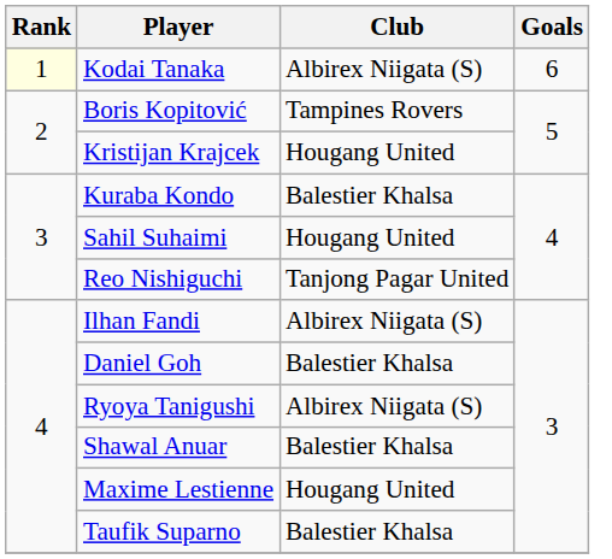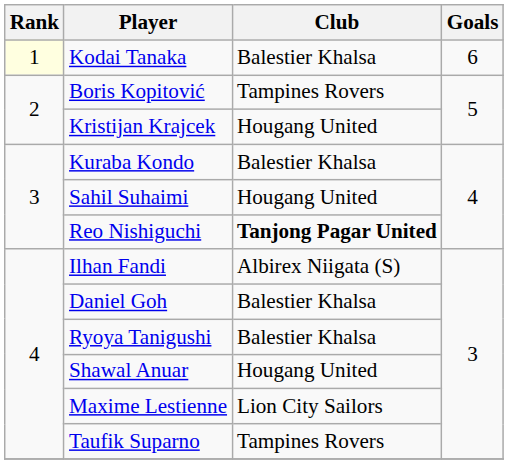 <table class="wikitable plainrowheaders sortable" style="font-size:90%">
 <tr>
 <th>Rank</th>
 <th>Player</th>
 <th>Club</th>
 <th>Goals</th>
 </tr>
 <tr>
 <td align="center" rowspan="1" style="background: lightyellow;">1</td>
 <td> <a href='#'>Kodai Tanaka</a></td>
-<td>Albirex Niigata (S)</td>
+<td>Balestier Khalsa</td>
 <td align="center" rowspan="1">6</td>
 </tr>
 <tr>
 <td align="center" rowspan="2">2</td>
 <td> <a href='#'>Boris Kopitović</a></td>
 <td>Tampines Rovers</td>
 <td align="center" rowspan="2">5</td>
 </tr>
 <tr>
 <td> <a href='#'>Kristijan Krajcek</a></td>
 <td>Hougang United</td>
 </tr>
 <tr>
 <td align="center" rowspan="3">3</td>
 <td> <a href='#'>Kuraba Kondo</a></td>
 <td>Balestier Khalsa</td>
 <td align="center" rowspan="3">4</td>
 </tr>
 <tr>
 <td> <a href='#'>Sahil Suhaimi</a></td>
 <td>Hougang United</td>
 </tr>
 <tr>
 <td> <a href='#'>Reo Nishiguchi</a></td>
-<td>Tanjong Pagar United</td>
+<td><strong>Tanjong Pagar United</strong></td>
 </tr>
 <tr>
 <td align="center" rowspan="6">4</td>
 <td> <a href='#'>Ilhan Fandi</a></td>
 <td>Albirex Niigata (S)</td>
 <td align="center" rowspan="6">3</td>
 </tr>
 <tr>
 <td> <a href='#'>Daniel Goh</a></td>
 <td>Balestier Khalsa</td>
 </tr>
 <tr>
 <td> <a href='#'>Ryoya Tanigushi</a></td>
-<td>Albirex Niigata (S)</td>
+<td>Balestier Khalsa</td>
 </tr>
 <tr>
 <td> <a href='#'>Shawal Anuar</a></td>
-<td>Balestier Khalsa</td>
+<td>Hougang United</td>
 </tr>
 <tr>
 <td> <a href='#'>Maxime Lestienne</a></td>
-<td>Hougang United</td>
+<td>Lion City Sailors</td>
 </tr>
 <tr>
 <td> <a href='#'>Taufik Suparno</a></td>
-<td>Balestier Khalsa</td>
+<td>Tampines Rovers</td>
 </tr>
 <tr>
 </tr>
 </table>
